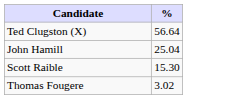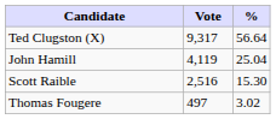 <table class="wikitable">
 <tr>
 <th style="background:#ddf; width:200px;">Candidate</th>
+<th style="background:#ddf; width:50px;">Vote</th>
 <th style="background:#ddf; width:30px;">%</th>
 </tr>
 <tr>
 <td>Ted Clugston (X)</td>
+<td>9,317</td>
 <td>56.64</td>
 </tr>
 <tr>
 <td>John Hamill</td>
+<td>4,119</td>
 <td>25.04</td>
 </tr>
 <tr>
 <td>Scott Raible</td>
+<td>2,516</td>
 <td>15.30</td>
 </tr>
 <tr>
 <td>Thomas Fougere</td>
+<td>497</td>
 <td>3.02</td>
 </tr>
 </table>
